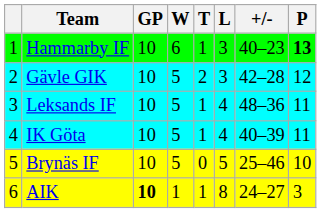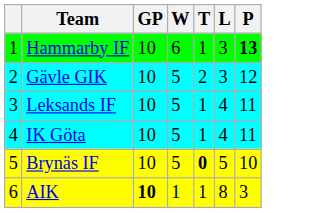 <table class="wikitable">
 <tr>
 <th></th>
 <th>Team</th>
 <th>GP</th>
 <th>W</th>
 <th>T</th>
 <th>L</th>
-<th>+/-</th>
 <th>P</th>
 </tr>
 <tr style="background:#00FF00">
 <td>1</td>
 <td><a href='#'>Hammarby IF</a></td>
 <td>10</td>
 <td>6</td>
 <td>1</td>
 <td>3</td>
-<td>40–23</td>
 <td><strong>13</strong></td>
 </tr>
 <tr style="background:#00FFFF">
 <td>2</td>
 <td><a href='#'>Gävle GIK</a></td>
 <td>10</td>
 <td>5</td>
 <td>2</td>
 <td>3</td>
-<td>42–28</td>
 <td>12</td>
 </tr>
 <tr style="background:#00FFFF">
 <td>3</td>
 <td><a href='#'>Leksands IF</a></td>
 <td>10</td>
 <td>5</td>
 <td>1</td>
 <td>4</td>
-<td>48–36</td>
 <td>11</td>
 </tr>
 <tr style="background:#00FFFF">
 <td>4</td>
 <td><a href='#'>IK Göta</a></td>
 <td>10</td>
 <td>5</td>
 <td>1</td>
 <td>4</td>
-<td>40–39</td>
 <td>11</td>
 </tr>
 <tr style="background:#FFFF00">
 <td>5</td>
 <td><a href='#'>Brynäs IF</a></td>
 <td>10</td>
 <td>5</td>
-<td>0</td>
+<td><strong>0</strong></td>
 <td>5</td>
-<td>25–46</td>
 <td>10</td>
 </tr>
 <tr style="background:#FFFF00">
 <td>6</td>
 <td><a href='#'>AIK</a></td>
 <td><strong>10</strong></td>
 <td>1</td>
 <td>1</td>
 <td>8</td>
-<td>24–27</td>
 <td>3</td>
 </tr>
 </table>
